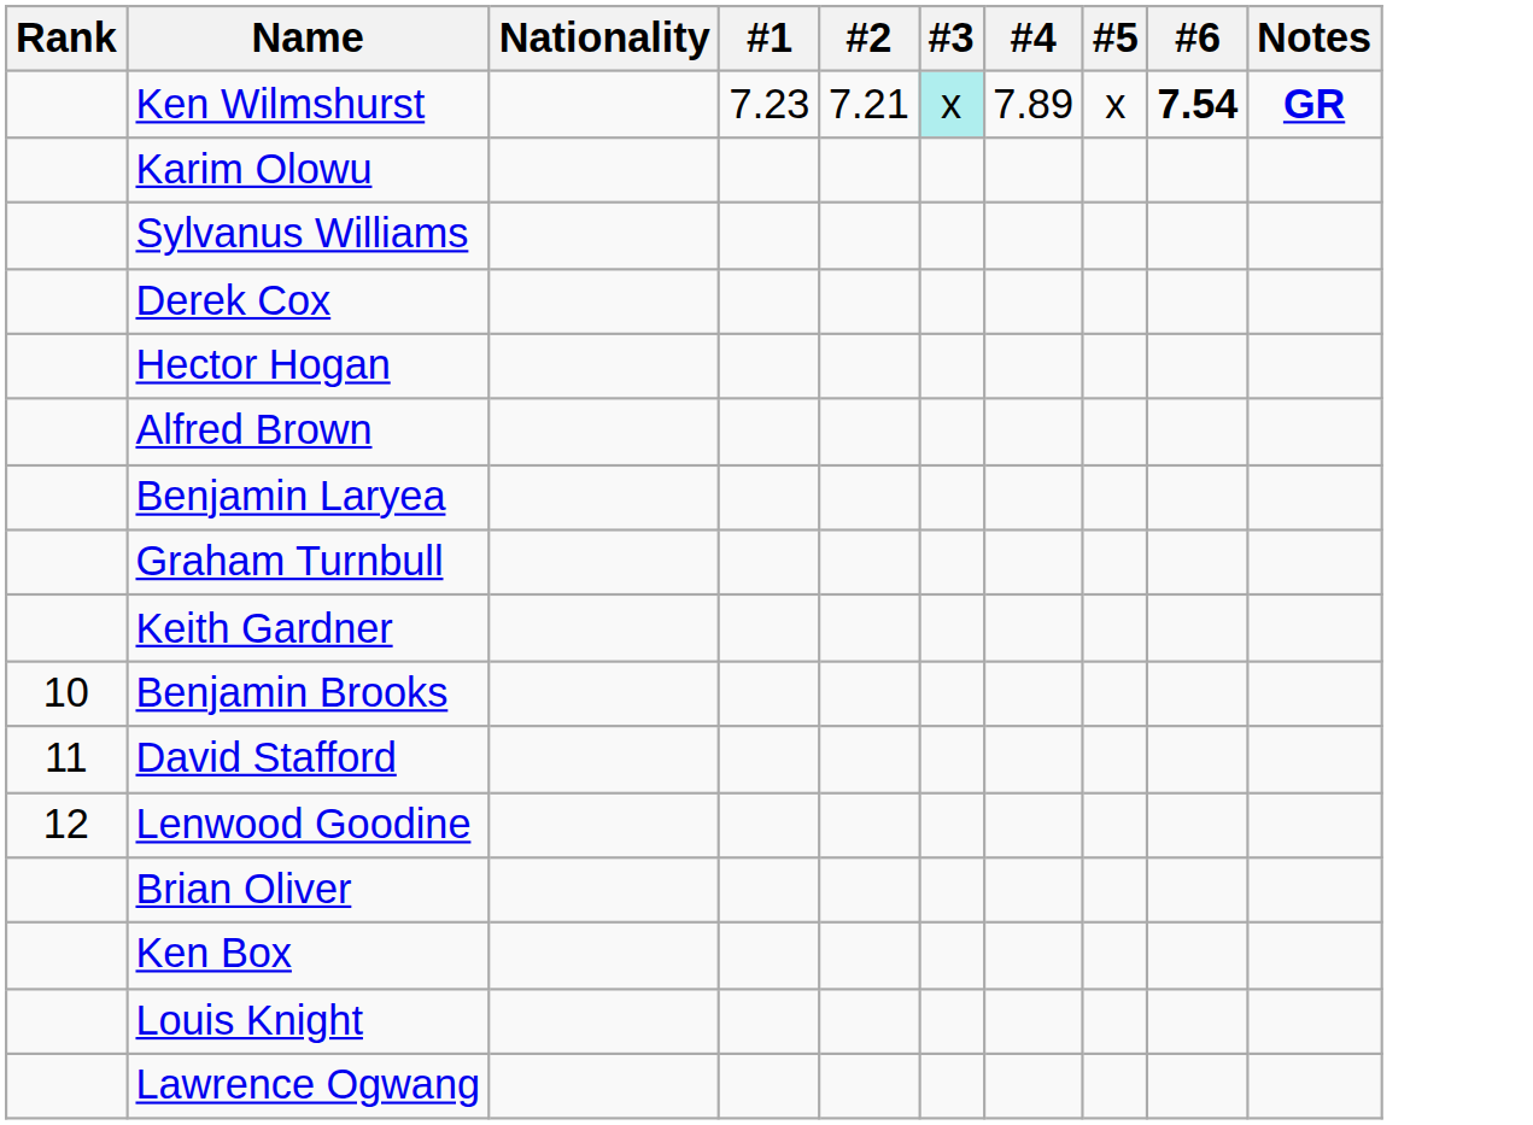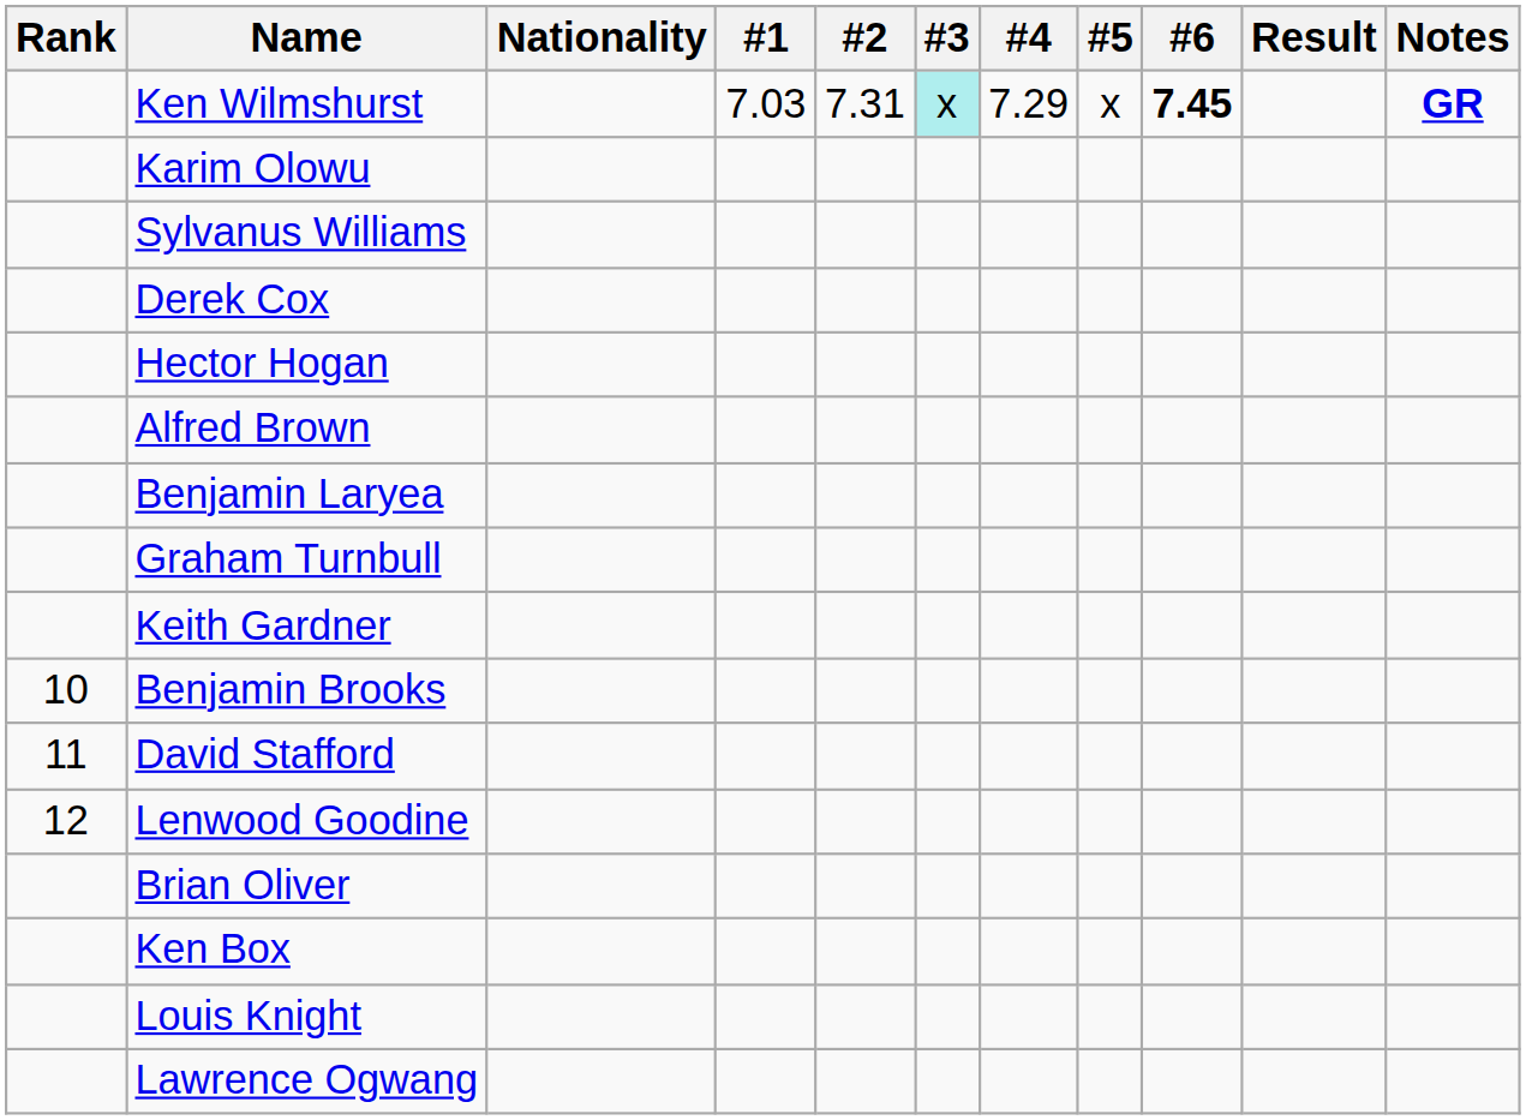 <table class="wikitable sortable" style=" text-align:center">
 <tr>
 <th>Rank</th>
 <th>Name</th>
 <th>Nationality</th>
 <th>#1</th>
 <th>#2</th>
 <th>#3</th>
 <th>#4</th>
 <th>#5</th>
 <th>#6</th>
+<th>Result</th>
 <th>Notes</th>
 </tr>
 <tr>
 <td></td>
 <td align=left><a href='#'>Ken Wilmshurst</a></td>
 <td align=left></td>
-<td>7.23</td>
-<td>7.21</td>
+<td>7.03</td>
+<td>7.31</td>
 <td style="background: paleturquoise;">x</td>
-<td>7.89</td>
+<td>7.29</td>
 <td>x</td>
-<td><strong>7.54</strong></td>
+<td><strong>7.45</strong></td>
+<td><strong></strong></td>
 <td><strong><a href='#'>GR</a></strong></td>
 </tr>
 <tr>
 <td></td>
 <td align=left><a href='#'>Karim Olowu</a></td>
 <td align=left></td>
 <td></td>
 <td></td>
 <td></td>
 <td></td>
 <td></td>
 <td></td>
+<td><strong></strong></td>
 <td></td>
 </tr>
 <tr>
 <td></td>
 <td align=left><a href='#'>Sylvanus Williams</a></td>
 <td align=left></td>
 <td></td>
 <td></td>
 <td></td>
 <td></td>
 <td></td>
 <td></td>
+<td><strong></strong></td>
 <td></td>
 </tr>
 <tr>
 <td></td>
 <td align=left><a href='#'>Derek Cox</a></td>
 <td align=left></td>
 <td></td>
 <td></td>
 <td></td>
 <td></td>
 <td></td>
 <td></td>
+<td><strong></strong></td>
 <td></td>
 </tr>
 <tr>
 <td></td>
 <td align=left><a href='#'>Hector Hogan</a></td>
 <td align=left></td>
 <td></td>
 <td></td>
 <td></td>
 <td></td>
 <td></td>
 <td></td>
+<td><strong></strong></td>
 <td></td>
 </tr>
 <tr>
 <td></td>
 <td align=left><a href='#'>Alfred Brown</a></td>
 <td align=left></td>
 <td></td>
 <td></td>
 <td></td>
 <td></td>
 <td></td>
 <td></td>
+<td><strong></strong></td>
 <td></td>
 </tr>
 <tr>
 <td></td>
 <td align=left><a href='#'>Benjamin Laryea</a></td>
 <td align=left></td>
 <td></td>
 <td></td>
 <td></td>
 <td></td>
 <td></td>
 <td></td>
+<td><strong></strong></td>
 <td></td>
 </tr>
 <tr>
 <td></td>
 <td align=left><a href='#'>Graham Turnbull</a></td>
 <td align=left></td>
 <td></td>
 <td></td>
 <td></td>
 <td></td>
 <td></td>
 <td></td>
+<td><strong></strong></td>
 <td></td>
 </tr>
 <tr>
 <td></td>
 <td align=left><a href='#'>Keith Gardner</a></td>
 <td align=left></td>
 <td></td>
 <td></td>
 <td></td>
 <td></td>
 <td></td>
 <td></td>
+<td><strong></strong></td>
 <td></td>
 </tr>
 <tr>
 <td>10</td>
 <td align=left><a href='#'>Benjamin Brooks</a></td>
 <td align=left><strong></strong></td>
 <td></td>
 <td></td>
 <td></td>
 <td></td>
 <td></td>
 <td></td>
+<td><strong></strong></td>
 <td></td>
 </tr>
 <tr>
 <td>11</td>
 <td align=left><a href='#'>David Stafford</a></td>
 <td align=left><strong> </strong></td>
 <td></td>
 <td></td>
 <td></td>
 <td></td>
 <td></td>
 <td></td>
+<td><strong></strong></td>
 <td></td>
 </tr>
 <tr>
 <td>12</td>
 <td align=left><a href='#'>Lenwood Goodine</a></td>
 <td align=left></td>
 <td></td>
 <td></td>
 <td></td>
 <td></td>
 <td></td>
 <td></td>
+<td><strong></strong></td>
 <td></td>
 </tr>
 <tr>
 <td></td>
 <td align=left><a href='#'>Brian Oliver</a></td>
 <td align=left></td>
 <td></td>
 <td></td>
 <td></td>
 <td></td>
 <td></td>
 <td></td>
+<td><strong></strong></td>
 <td></td>
 </tr>
 <tr>
 <td></td>
 <td align=left><a href='#'>Ken Box</a></td>
 <td align=left></td>
 <td></td>
 <td></td>
 <td></td>
 <td></td>
 <td></td>
 <td></td>
+<td><strong></strong></td>
 <td></td>
 </tr>
 <tr>
 <td></td>
 <td align=left><a href='#'>Louis Knight</a></td>
 <td align=left></td>
 <td></td>
 <td></td>
 <td></td>
 <td></td>
 <td></td>
 <td></td>
+<td><strong></strong></td>
 <td></td>
 </tr>
 <tr>
 <td></td>
 <td align=left><a href='#'>Lawrence Ogwang</a></td>
 <td align=left></td>
 <td></td>
 <td></td>
 <td></td>
 <td></td>
 <td></td>
 <td></td>
+<td><strong></strong></td>
 <td></td>
 </tr>
 </table>
